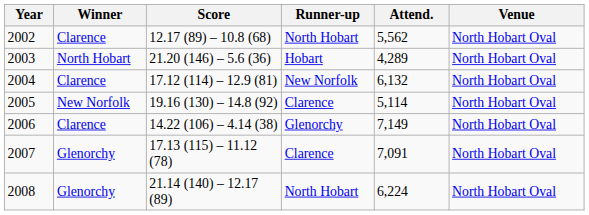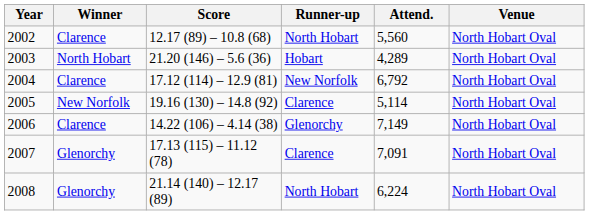 <table class="wikitable sortable">
 <tr>
 <th width=50px>Year</th>
 <th width=100px>Winner</th>
 <th width=150px>Score</th>
 <th width=100px>Runner-up</th>
 <th width=80px>Attend.</th>
 <th width=150px>Venue</th>
 </tr>
 <tr>
 <td>2002</td>
 <td><a href='#'>Clarence</a></td>
 <td>12.17 (89) – 10.8 (68)</td>
 <td><a href='#'>North Hobart</a></td>
-<td>5,562</td>
+<td>5,560</td>
 <td><a href='#'>North Hobart Oval</a></td>
 </tr>
 <tr>
 <td>2003</td>
 <td><a href='#'>North Hobart</a></td>
 <td>21.20 (146) – 5.6 (36)</td>
 <td><a href='#'>Hobart</a></td>
 <td>4,289</td>
 <td><a href='#'>North Hobart Oval</a></td>
 </tr>
 <tr>
 <td>2004</td>
 <td><a href='#'>Clarence</a></td>
 <td>17.12 (114) – 12.9 (81)</td>
 <td><a href='#'>New Norfolk</a></td>
-<td>6,132</td>
+<td>6,792</td>
 <td><a href='#'>North Hobart Oval</a></td>
 </tr>
 <tr>
 <td>2005</td>
 <td><a href='#'>New Norfolk</a></td>
 <td>19.16 (130) – 14.8 (92)</td>
 <td><a href='#'>Clarence</a></td>
 <td>5,114</td>
 <td><a href='#'>North Hobart Oval</a></td>
 </tr>
 <tr>
 <td>2006</td>
 <td><a href='#'>Clarence</a></td>
 <td>14.22 (106) – 4.14 (38)</td>
 <td><a href='#'>Glenorchy</a></td>
 <td>7,149</td>
 <td><a href='#'>North Hobart Oval</a></td>
 </tr>
 <tr>
 <td>2007</td>
 <td><a href='#'>Glenorchy</a></td>
 <td>17.13 (115) – 11.12 (78)</td>
 <td><a href='#'>Clarence</a></td>
 <td>7,091</td>
 <td><a href='#'>North Hobart Oval</a></td>
 </tr>
 <tr>
 <td>2008</td>
 <td><a href='#'>Glenorchy</a></td>
 <td>21.14 (140) – 12.17 (89)</td>
 <td><a href='#'>North Hobart</a></td>
 <td>6,224</td>
 <td><a href='#'>North Hobart Oval</a></td>
 </tr>
 </table>
